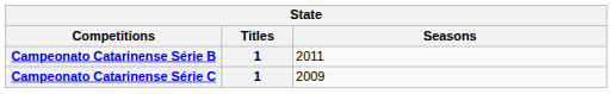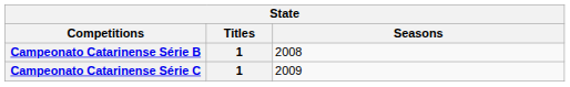 <table class="wikitable">
 <tr>
 <th colspan="3">State</th>
 </tr>
 <tr>
 <th style="width:260px">Competitions</th>
 <th style="width:80px">Titles</th>
 <th style="width:380px">Seasons</th>
 </tr>
 <tr>
 <th><a href='#'>Campeonato Catarinense Série B</a></th>
 <th>1</th>
-<td>2011</td>
+<td>2008</td>
 </tr>
 <tr>
 <th><a href='#'>Campeonato Catarinense Série C</a></th>
 <th>1</th>
 <td>2009</td>
 </tr>
 </table>
